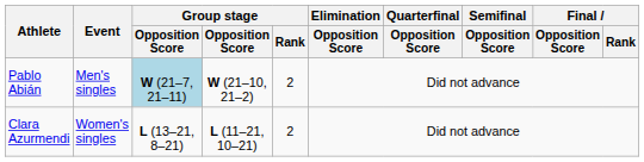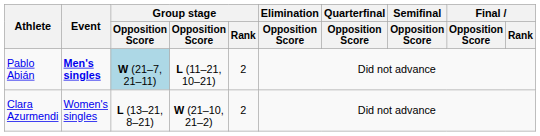 <table class="wikitable" style="font-size:90%">
 <tr>
 <th rowspan=2>Athlete</th>
 <th rowspan=2>Event</th>
 <th colspan=3>Group stage</th>
 <th>Elimination</th>
 <th>Quarterfinal</th>
 <th>Semifinal</th>
 <th colspan=2>Final / </th>
 </tr>
 <tr style="font-size:95%">
 <th>Opposition<br>Score</th>
 <th>Opposition<br>Score</th>
 <th>Rank</th>
 <th>Opposition<br>Score</th>
 <th>Opposition<br>Score</th>
 <th>Opposition<br>Score</th>
 <th>Opposition<br>Score</th>
 <th>Rank</th>
 </tr>
 <tr align=center>
 <td align=left><a href='#'>Pablo Abián</a></td>
-<td align="left"><a href='#'>Men's singles</a></td>
+<td align="left"><strong><a href='#'>Men's singles</a></strong></td>
 <td style="background: lightblue;"><br><strong>W</strong> (21–7, 21–11)</td>
-<td><br><strong>W</strong> (21–10, 21–2)</td>
+<td><br><strong>L</strong> (11–21, 10–21)</td>
 <td>2</td>
 <td colspan=5>Did not advance</td>
 </tr>
 <tr align=center>
 <td align=left><a href='#'>Clara Azurmendi</a></td>
 <td align="left"><a href='#'>Women's singles</a></td>
 <td><br><strong>L</strong> (13–21, 8–21)</td>
-<td><br><strong>L</strong> (11–21, 10–21)</td>
+<td><br><strong>W</strong> (21–10, 21–2)</td>
 <td>2</td>
 <td colspan=5>Did not advance</td>
 </tr>
 </table>
